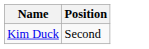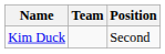 <table class="wikitable">
 <tr>
 <th><strong>Name</strong></th>
+<th><strong>Team</strong></th>
 <th><strong>Position</strong></th>
 </tr>
 <tr>
 <td><a href='#'>Kim Duck</a></td>
+<td></td>
 <td>Second</td>
 </tr>
 </table>
